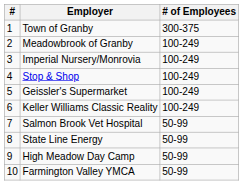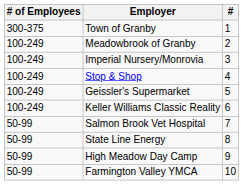 <table class="wikitable">
 <tr>
+<th># of Employees</th>
+<th>Employer</th>
 <th>#</th>
-<th>Employer</th>
-<th># of Employees</th>
 </tr>
 <tr>
+<td>300-375</td>
+<td>Town of Granby</td>
 <td>1</td>
-<td>Town of Granby</td>
-<td>300-375</td>
 </tr>
 <tr>
+<td>100-249</td>
+<td>Meadowbrook of Granby</td>
 <td>2</td>
-<td>Meadowbrook of Granby</td>
-<td>100-249</td>
 </tr>
 <tr>
+<td>100-249</td>
+<td>Imperial Nursery/Monrovia</td>
 <td>3</td>
-<td>Imperial Nursery/Monrovia</td>
-<td>100-249</td>
 </tr>
 <tr>
+<td>100-249</td>
+<td><a href='#'>Stop & Shop</a></td>
 <td>4</td>
-<td><a href='#'>Stop & Shop</a></td>
-<td>100-249</td>
 </tr>
 <tr>
+<td>100-249</td>
+<td>Geissler's Supermarket</td>
 <td>5</td>
-<td>Geissler's Supermarket</td>
-<td>100-249</td>
 </tr>
 <tr>
+<td>100-249</td>
+<td>Keller Williams Classic Reality</td>
 <td>6</td>
-<td>Keller Williams Classic Reality</td>
-<td>100-249</td>
 </tr>
 <tr>
+<td>50-99</td>
+<td>Salmon Brook Vet Hospital</td>
 <td>7</td>
-<td>Salmon Brook Vet Hospital</td>
-<td>50-99</td>
 </tr>
 <tr>
+<td>50-99</td>
+<td>State Line Energy</td>
 <td>8</td>
-<td>State Line Energy</td>
-<td>50-99</td>
 </tr>
 <tr>
+<td>50-99</td>
+<td>High Meadow Day Camp</td>
 <td>9</td>
-<td>High Meadow Day Camp</td>
-<td>50-99</td>
 </tr>
 <tr>
+<td>50-99</td>
+<td>Farmington Valley YMCA</td>
 <td>10</td>
-<td>Farmington Valley YMCA</td>
-<td>50-99</td>
 </tr>
 </table>
